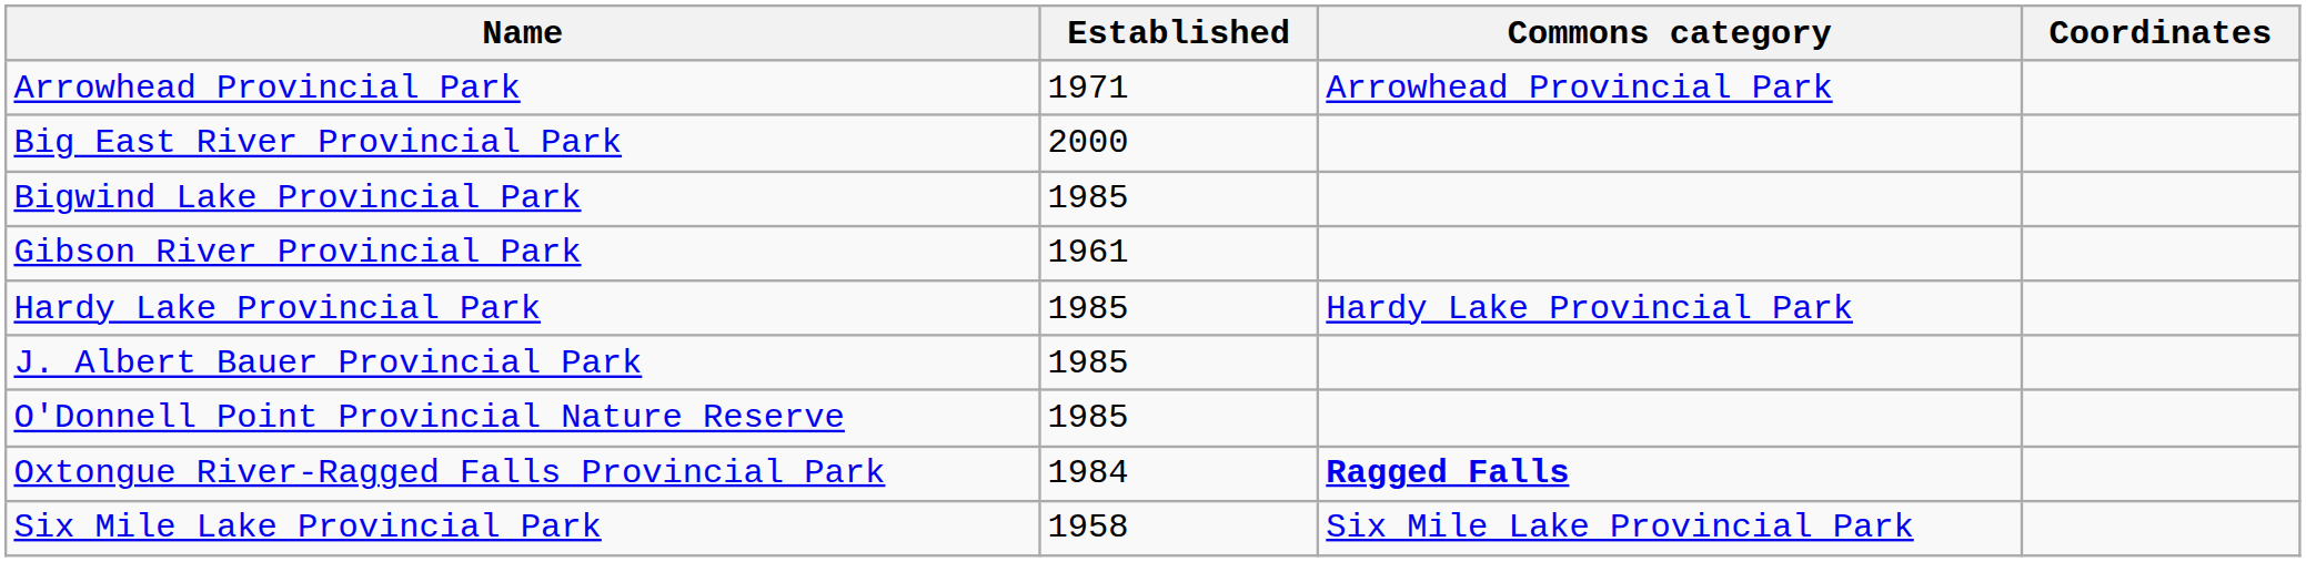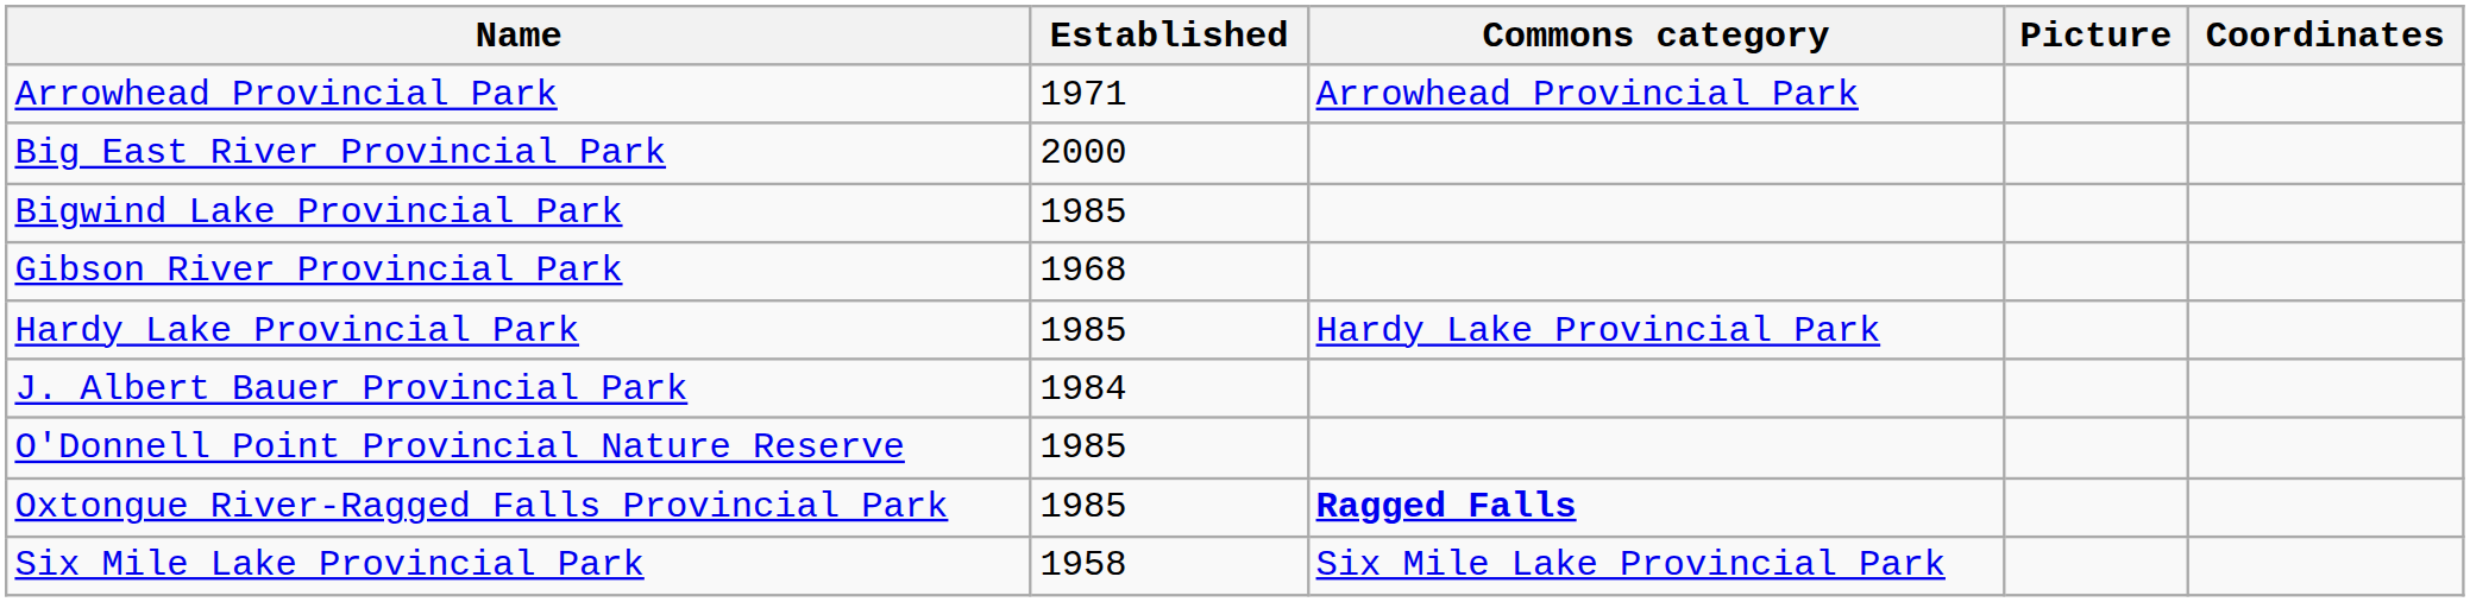 <table class='wikitable sortable' style='width:100%'>
 <tr>
 <th>Name</th>
 <th>Established</th>
 <th>Commons category</th>
+<th>Picture</th>
 <th>Coordinates</th>
 </tr>
 <tr>
 <td><a href='#'>Arrowhead Provincial Park</a></td>
 <td>1971</td>
 <td><a href='#'>Arrowhead Provincial Park</a></td>
 <td></td>
+<td></td>
 </tr>
 <tr>
 <td><a href='#'>Big East River Provincial Park</a></td>
 <td>2000</td>
+<td></td>
 <td></td>
 <td></td>
 </tr>
 <tr>
 <td><a href='#'>Bigwind Lake Provincial Park</a></td>
 <td>1985</td>
 <td></td>
 <td></td>
+<td></td>
 </tr>
 <tr>
 <td><a href='#'>Gibson River Provincial Park</a></td>
-<td>1961</td>
+<td>1968</td>
+<td></td>
 <td></td>
 <td></td>
 </tr>
 <tr>
 <td><a href='#'>Hardy Lake Provincial Park</a></td>
 <td>1985</td>
 <td><a href='#'>Hardy Lake Provincial Park</a></td>
 <td></td>
+<td></td>
 </tr>
 <tr>
 <td><a href='#'>J. Albert Bauer Provincial Park</a></td>
-<td>1985</td>
+<td>1984</td>
+<td></td>
 <td></td>
 <td></td>
 </tr>
 <tr>
 <td><a href='#'>O'Donnell Point Provincial Nature Reserve</a></td>
 <td>1985</td>
 <td></td>
 <td></td>
+<td></td>
 </tr>
 <tr>
 <td><a href='#'>Oxtongue River-Ragged Falls Provincial Park</a></td>
-<td>1984</td>
+<td>1985</td>
 <td><strong><a href='#'>Ragged Falls</a></strong></td>
+<td></td>
 <td></td>
 </tr>
 <tr>
 <td><a href='#'>Six Mile Lake Provincial Park</a></td>
 <td>1958</td>
 <td><a href='#'>Six Mile Lake Provincial Park</a></td>
 <td></td>
+<td></td>
 </tr>
 </table>
